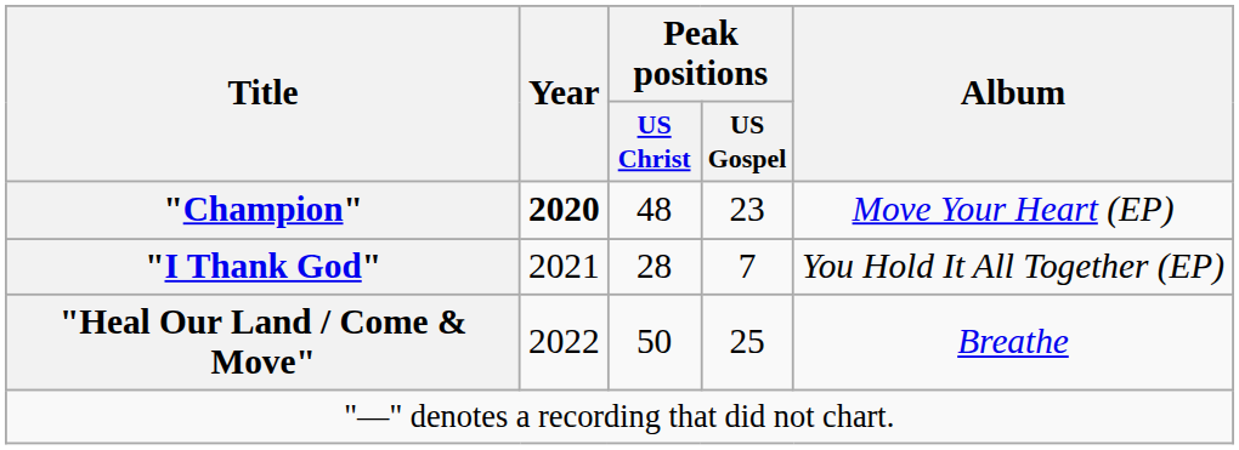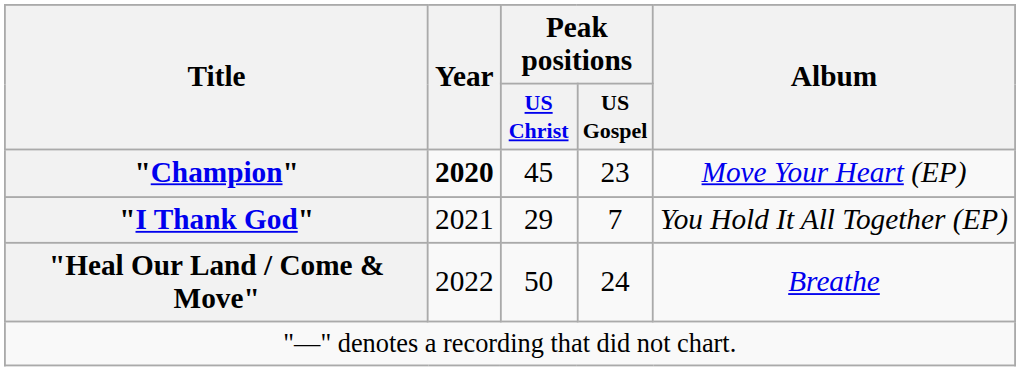 <table class="wikitable plainrowheaders" style="text-align:center;">
 <tr>
 <th rowspan="2" style="width:14em;">Title</th>
 <th rowspan="2">Year</th>
 <th colspan="2">Peak<br>positions</th>
 <th rowspan="2">Album</th>
 </tr>
 <tr style="font-size:smaller;">
 <th scope="col" style="width:3em;font-size:90%;"><a href='#'>US<br>Christ</a><br></th>
 <th scope="col" style="width:3em;font-size:90%;">US<br>Gospel<br></th>
 </tr>
 <tr>
 <th scope="row">"<a href='#'>Champion</a>"<br></th>
 <td><strong>2020</strong></td>
-<td>48<br></td>
+<td>45<br></td>
 <td>23<br></td>
 <td><em><a href='#'>Move Your Heart</a> (EP)</em></td>
 </tr>
 <tr>
 <th scope="row">"<a href='#'>I Thank God</a>"<br></th>
 <td>2021</td>
-<td>28<br></td>
+<td>29<br></td>
 <td>7<br></td>
 <td><em>You Hold It All Together (EP)</em></td>
 </tr>
 <tr>
 <th scope="row">"Heal Our Land / Come & Move" <br></th>
 <td>2022</td>
 <td>50<br></td>
-<td>25<br></td>
+<td>24<br></td>
 <td><em><a href='#'>Breathe</a></em></td>
 </tr>
 <tr>
 <td colspan="5" style="font-size:90%">"—" denotes a recording that did not chart.</td>
 </tr>
 </table>
